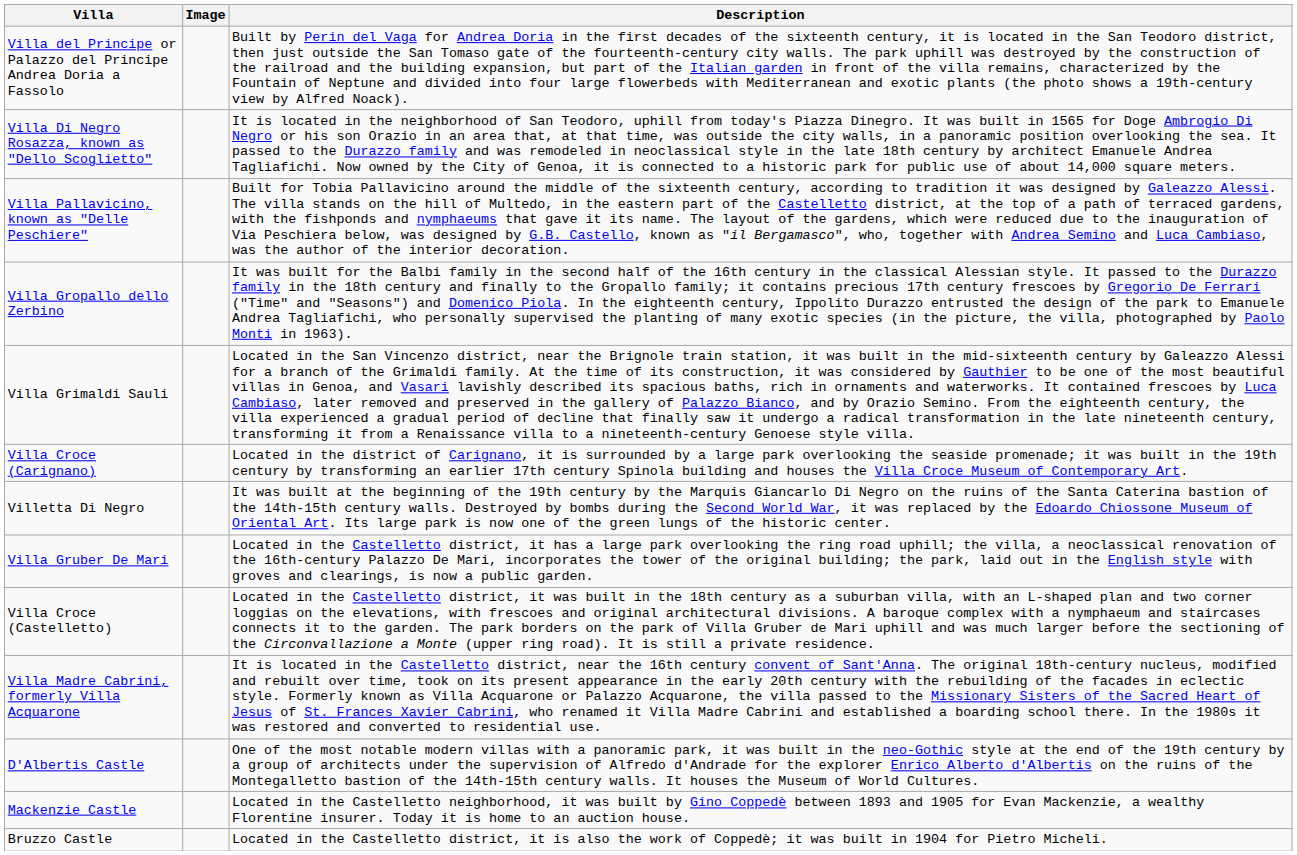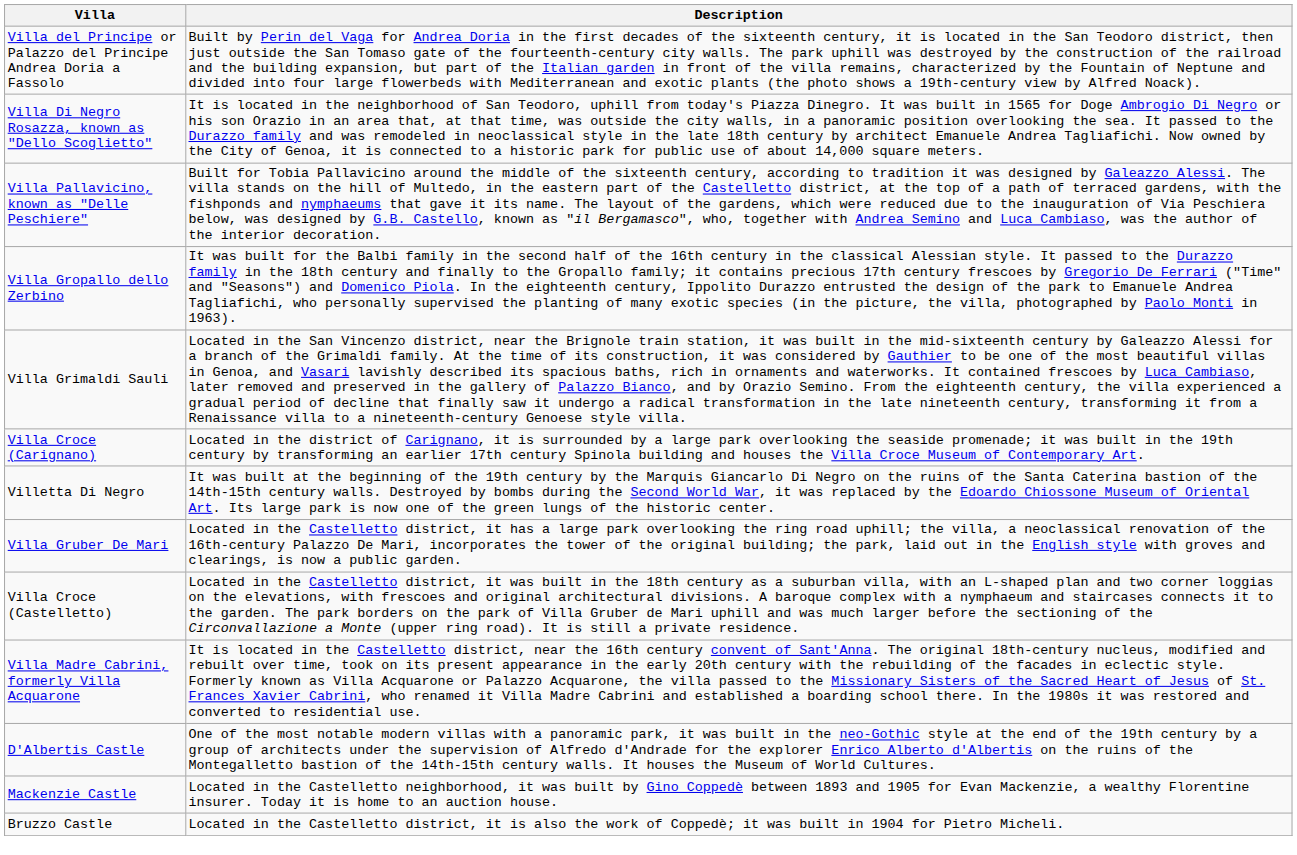 <table class="wikitable sortable">
 <tr>
 <th>Villa</th>
-<th>Image</th>
 <th>Description</th>
 </tr>
 <tr>
 <td><a href='#'>Villa del Principe</a> or Palazzo del Principe Andrea Doria a Fassolo</td>
-<td></td>
 <td>Built by <a href='#'>Perin del Vaga</a> for <a href='#'>Andrea Doria</a> in the first decades of the sixteenth century, it is located in the San Teodoro district, then just outside the San Tomaso gate of the fourteenth-century city walls. The park uphill was destroyed by the construction of the railroad and the building expansion, but part of the <a href='#'>Italian garden</a> in front of the villa remains, characterized by the Fountain of Neptune and divided into four large flowerbeds with Mediterranean and exotic plants (the photo shows a 19th-century view by Alfred Noack).</td>
 </tr>
 <tr>
 <td><a href='#'>Villa Di Negro Rosazza, known as "Dello Scoglietto"</a></td>
-<td></td>
 <td>It is located in the neighborhood of San Teodoro, uphill from today's Piazza Dinegro. It was built in 1565 for Doge <a href='#'>Ambrogio Di Negro</a> or his son Orazio in an area that, at that time, was outside the city walls, in a panoramic position overlooking the sea. It passed to the <a href='#'>Durazzo family</a> and was remodeled in neoclassical style in the late 18th century by architect Emanuele Andrea Tagliafichi. Now owned by the City of Genoa, it is connected to a historic park for public use of about 14,000 square meters.</td>
 </tr>
 <tr>
 <td><a href='#'>Villa Pallavicino, known as "Delle Peschiere"</a></td>
-<td></td>
 <td>Built for Tobia Pallavicino around the middle of the sixteenth century, according to tradition it was designed by <a href='#'>Galeazzo Alessi</a>. The villa stands on the hill of Multedo, in the eastern part of the <a href='#'>Castelletto</a> district, at the top of a path of terraced gardens, with the fishponds and <a href='#'>nymphaeums</a> that gave it its name. The layout of the gardens, which were reduced due to the inauguration of Via Peschiera below, was designed by <a href='#'>G.B. Castello</a>, known as "<em>il Bergamasco</em>", who, together with <a href='#'>Andrea Semino</a> and <a href='#'>Luca Cambiaso</a>, was the author of the interior decoration.</td>
 </tr>
 <tr>
 <td><a href='#'>Villa Gropallo dello Zerbino</a></td>
-<td></td>
 <td>It was built for the Balbi family in the second half of the 16th century in the classical Alessian style. It passed to the <a href='#'>Durazzo family</a> in the 18th century and finally to the Gropallo family; it contains precious 17th century frescoes by <a href='#'>Gregorio De Ferrari</a> ("Time" and "Seasons") and <a href='#'>Domenico Piola</a>. In the eighteenth century, Ippolito Durazzo entrusted the design of the park to Emanuele Andrea Tagliafichi, who personally supervised the planting of many exotic species (in the picture, the villa, photographed by <a href='#'>Paolo Monti</a> in 1963).</td>
 </tr>
 <tr>
 <td>Villa Grimaldi Sauli</td>
-<td></td>
 <td>Located in the San Vincenzo district, near the Brignole train station, it was built in the mid-sixteenth century by Galeazzo Alessi for a branch of the Grimaldi family. At the time of its construction, it was considered by <a href='#'>Gauthier</a> to be one of the most beautiful villas in Genoa, and <a href='#'>Vasari</a> lavishly described its spacious baths, rich in ornaments and waterworks. It contained frescoes by <a href='#'>Luca Cambiaso</a>, later removed and preserved in the gallery of <a href='#'>Palazzo Bianco</a>, and by Orazio Semino. From the eighteenth century, the villa experienced a gradual period of decline that finally saw it undergo a radical transformation in the late nineteenth century, transforming it from a Renaissance villa to a nineteenth-century Genoese style villa.</td>
 </tr>
 <tr>
 <td><a href='#'>Villa Croce (Carignano)</a></td>
-<td></td>
 <td>Located in the district of <a href='#'>Carignano</a>, it is surrounded by a large park overlooking the seaside promenade; it was built in the 19th century by transforming an earlier 17th century Spinola building and houses the <a href='#'>Villa Croce Museum of Contemporary Art</a>.</td>
 </tr>
 <tr>
 <td>Villetta Di Negro</td>
-<td></td>
 <td>It was built at the beginning of the 19th century by the Marquis Giancarlo Di Negro on the ruins of the Santa Caterina bastion of the 14th-15th century walls. Destroyed by bombs during the <a href='#'>Second World War</a>, it was replaced by the <a href='#'>Edoardo Chiossone Museum of Oriental Art</a>. Its large park is now one of the green lungs of the historic center.</td>
 </tr>
 <tr>
 <td><a href='#'>Villa Gruber De Mari</a></td>
-<td></td>
 <td>Located in the <a href='#'>Castelletto</a> district, it has a large park overlooking the ring road uphill; the villa, a neoclassical renovation of the 16th-century Palazzo De Mari, incorporates the tower of the original building; the park, laid out in the <a href='#'>English style</a> with groves and clearings, is now a public garden.</td>
 </tr>
 <tr>
 <td>Villa Croce (Castelletto)</td>
-<td></td>
 <td>Located in the <a href='#'>Castelletto</a> district, it was built in the 18th century as a suburban villa, with an L-shaped plan and two corner loggias on the elevations, with frescoes and original architectural divisions. A baroque complex with a nymphaeum and staircases connects it to the garden. The park borders on the park of Villa Gruber de Mari uphill and was much larger before the sectioning of the <em>Circonvallazione a Monte</em> (upper ring road). It is still a private residence.</td>
 </tr>
 <tr>
 <td><a href='#'>Villa Madre Cabrini, formerly Villa Acquarone</a></td>
-<td></td>
 <td>It is located in the <a href='#'>Castelletto</a> district, near the 16th century <a href='#'>convent of Sant'Anna</a>. The original 18th-century nucleus, modified and rebuilt over time, took on its present appearance in the early 20th century with the rebuilding of the facades in eclectic style. Formerly known as Villa Acquarone or Palazzo Acquarone, the villa passed to the <a href='#'>Missionary Sisters of the Sacred Heart of Jesus</a> of <a href='#'>St. Frances Xavier Cabrini</a>, who renamed it Villa Madre Cabrini and established a boarding school there. In the 1980s it was restored and converted to residential use.</td>
 </tr>
 <tr>
 <td><a href='#'>D'Albertis Castle</a></td>
-<td></td>
 <td>One of the most notable modern villas with a panoramic park, it was built in the <a href='#'>neo-Gothic</a> style at the end of the 19th century by a group of architects under the supervision of Alfredo d'Andrade for the explorer <a href='#'>Enrico Alberto d'Albertis</a> on the ruins of the Montegalletto bastion of the 14th-15th century walls. It houses the Museum of World Cultures.</td>
 </tr>
 <tr>
 <td><a href='#'>Mackenzie Castle</a></td>
-<td></td>
 <td>Located in the Castelletto neighborhood, it was built by <a href='#'>Gino Coppedè</a> between 1893 and 1905 for Evan Mackenzie, a wealthy Florentine insurer. Today it is home to an auction house.</td>
 </tr>
 <tr>
 <td>Bruzzo Castle</td>
-<td></td>
 <td>Located in the Castelletto district, it is also the work of Coppedè; it was built in 1904 for Pietro Micheli.</td>
 </tr>
 </table>
